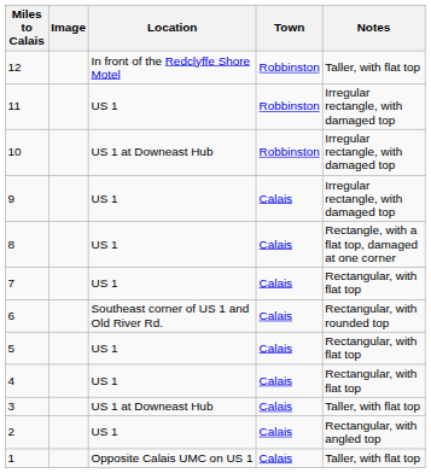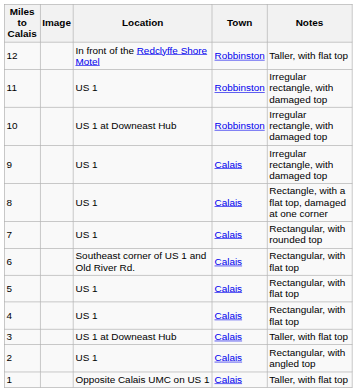 <table class="wikitable sortable" width=90%>
 <tr>
 <th scope="col">Miles<br>to Calais</th>
 <th scope="col" class="unsortable">Image</th>
 <th scope="col" width=40%>Location</th>
 <th scope="col">Town</th>
 <th scope="col" class="unsortable">Notes</th>
 </tr>
 <tr>
 <td>12</td>
 <td></td>
 <td>In front of the <a href='#'>Redclyffe Shore Motel</a><br></td>
 <td><a href='#'>Robbinston</a></td>
 <td>Taller, with flat top</td>
 </tr>
 <tr>
 <td>11</td>
 <td></td>
 <td>US 1<br></td>
 <td><a href='#'>Robbinston</a></td>
 <td>Irregular rectangle, with damaged top</td>
 </tr>
 <tr>
 <td>10</td>
 <td></td>
 <td>US 1 at Downeast Hub<br></td>
 <td><a href='#'>Robbinston</a></td>
 <td>Irregular rectangle, with damaged top</td>
 </tr>
 <tr>
 <td>9</td>
 <td></td>
 <td>US 1<br></td>
 <td><a href='#'>Calais</a></td>
 <td>Irregular rectangle, with damaged top</td>
 </tr>
 <tr>
 <td>8</td>
 <td></td>
 <td>US 1<br></td>
 <td><a href='#'>Calais</a></td>
 <td>Rectangle, with a flat top, damaged at one corner</td>
 </tr>
 <tr>
 <td>7</td>
 <td></td>
 <td>US 1<br></td>
 <td><a href='#'>Calais</a></td>
-<td>Rectangular, with flat top</td>
+<td>Rectangular, with rounded top</td>
 </tr>
 <tr>
 <td>6</td>
 <td></td>
 <td>Southeast corner of US 1 and Old River Rd.<br></td>
 <td><a href='#'>Calais</a></td>
-<td>Rectangular, with rounded top</td>
+<td>Rectangular, with flat top</td>
 </tr>
 <tr>
 <td>5</td>
 <td></td>
 <td>US 1<br></td>
 <td><a href='#'>Calais</a></td>
 <td>Rectangular, with flat top</td>
 </tr>
 <tr>
 <td>4</td>
 <td></td>
 <td>US 1<br></td>
 <td><a href='#'>Calais</a></td>
 <td>Rectangular, with flat top</td>
 </tr>
 <tr>
 <td>3</td>
 <td></td>
 <td>US 1 at Downeast Hub<br></td>
 <td><a href='#'>Calais</a></td>
 <td>Taller, with flat top</td>
 </tr>
 <tr>
 <td>2</td>
 <td></td>
 <td>US 1<br></td>
 <td><a href='#'>Calais</a></td>
 <td>Rectangular, with angled top</td>
 </tr>
 <tr>
 <td>1</td>
 <td></td>
 <td>Opposite Calais UMC on US 1<br></td>
 <td><a href='#'>Calais</a></td>
 <td>Taller, with flat top</td>
 </tr>
 </table>
